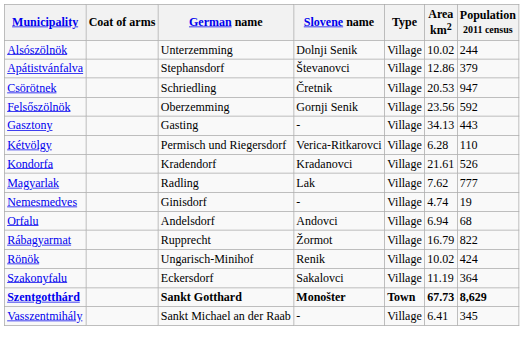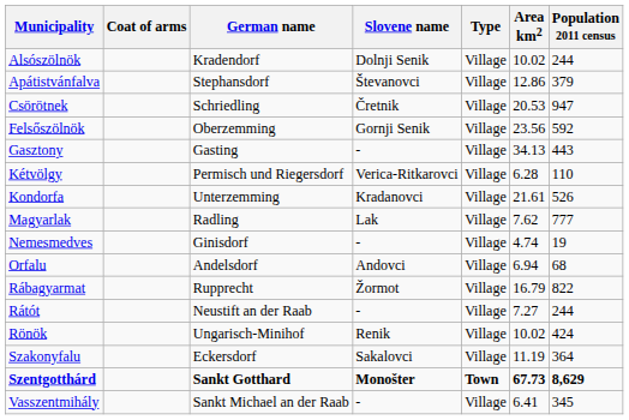 <table class="wikitable sortable">
 <tr>
 <th><a href='#'>Municipality</a></th>
 <th>Coat of arms</th>
 <th><a href='#'>German</a> name</th>
 <th><a href='#'>Slovene</a> name</th>
 <th>Type</th>
 <th>Area<br>km<sup>2</sup></th>
 <th>Population<br><small>2011 census</small></th>
 </tr>
 <tr>
 <td><a href='#'>Alsószölnök</a></td>
 <td></td>
-<td>Unterzemming</td>
+<td>Kradendorf</td>
 <td>Dolnji Senik</td>
 <td>Village</td>
 <td>10.02</td>
 <td>244</td>
 </tr>
 <tr>
 <td><a href='#'>Apátistvánfalva</a></td>
 <td></td>
 <td>Stephansdorf</td>
 <td>Števanovci</td>
 <td>Village</td>
 <td>12.86</td>
 <td>379</td>
 </tr>
 <tr>
 <td><a href='#'>Csörötnek</a></td>
 <td></td>
 <td>Schriedling</td>
 <td>Čretnik</td>
 <td>Village</td>
 <td>20.53</td>
 <td>947</td>
 </tr>
 <tr>
 <td><a href='#'>Felsőszölnök</a></td>
 <td></td>
 <td>Oberzemming</td>
 <td>Gornji Senik</td>
 <td>Village</td>
 <td>23.56</td>
 <td>592</td>
 </tr>
 <tr>
 <td><a href='#'>Gasztony</a></td>
 <td></td>
 <td>Gasting</td>
 <td>-</td>
 <td>Village</td>
 <td>34.13</td>
 <td>443</td>
 </tr>
 <tr>
 <td><a href='#'>Kétvölgy</a></td>
 <td></td>
 <td>Permisch und Riegersdorf</td>
 <td>Verica-Ritkarovci</td>
 <td>Village</td>
 <td>6.28</td>
 <td>110</td>
 </tr>
 <tr>
 <td><a href='#'>Kondorfa</a></td>
 <td></td>
-<td>Kradendorf</td>
+<td>Unterzemming</td>
 <td>Kradanovci</td>
 <td>Village</td>
 <td>21.61</td>
 <td>526</td>
 </tr>
 <tr>
 <td><a href='#'>Magyarlak</a></td>
 <td></td>
 <td>Radling</td>
 <td>Lak</td>
 <td>Village</td>
 <td>7.62</td>
 <td>777</td>
 </tr>
 <tr>
 <td><a href='#'>Nemesmedves</a></td>
 <td></td>
 <td>Ginisdorf</td>
 <td>-</td>
 <td>Village</td>
 <td>4.74</td>
 <td>19</td>
 </tr>
 <tr>
 <td><a href='#'>Orfalu</a></td>
 <td></td>
 <td>Andelsdorf</td>
 <td>Andovci</td>
 <td>Village</td>
 <td>6.94</td>
 <td>68</td>
 </tr>
 <tr>
 <td><a href='#'>Rábagyarmat</a></td>
 <td></td>
 <td>Rupprecht</td>
 <td>Žormot</td>
 <td>Village</td>
 <td>16.79</td>
 <td>822</td>
 </tr>
 <tr>
+<td><a href='#'>Rátót</a></td>
+<td></td>
+<td>Neustift an der Raab</td>
+<td>-</td>
+<td>Village</td>
+<td>7.27</td>
+<td>244</td>
+</tr>
+<tr>
 <td><a href='#'>Rönök</a></td>
 <td></td>
 <td>Ungarisch-Minihof</td>
 <td>Renik</td>
 <td>Village</td>
 <td>10.02</td>
 <td>424</td>
 </tr>
 <tr>
 <td><a href='#'>Szakonyfalu</a></td>
 <td></td>
 <td>Eckersdorf</td>
 <td>Sakalovci</td>
 <td>Village</td>
 <td>11.19</td>
 <td>364</td>
 </tr>
 <tr>
 <td><strong><a href='#'>Szentgotthárd</a></strong></td>
 <td></td>
 <td><strong>Sankt Gotthard</strong></td>
 <td><strong>Monošter</strong></td>
 <td><strong>Town</strong></td>
 <td><strong>67.73</strong></td>
 <td><strong>8,629</strong></td>
 </tr>
 <tr>
 <td><a href='#'>Vasszentmihály</a></td>
 <td></td>
 <td>Sankt Michael an der Raab</td>
 <td>-</td>
 <td>Village</td>
 <td>6.41</td>
 <td>345</td>
 </tr>
 </table>
